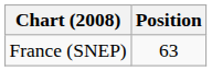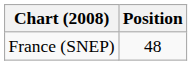 <table class="wikitable">
 <tr>
 <th>Chart (2008)</th>
 <th>Position</th>
 </tr>
 <tr>
 <td>France (SNEP)</td>
-<td style="text-align:center;">63</td>
+<td style="text-align:center;">48</td>
 </tr>
 </table>
